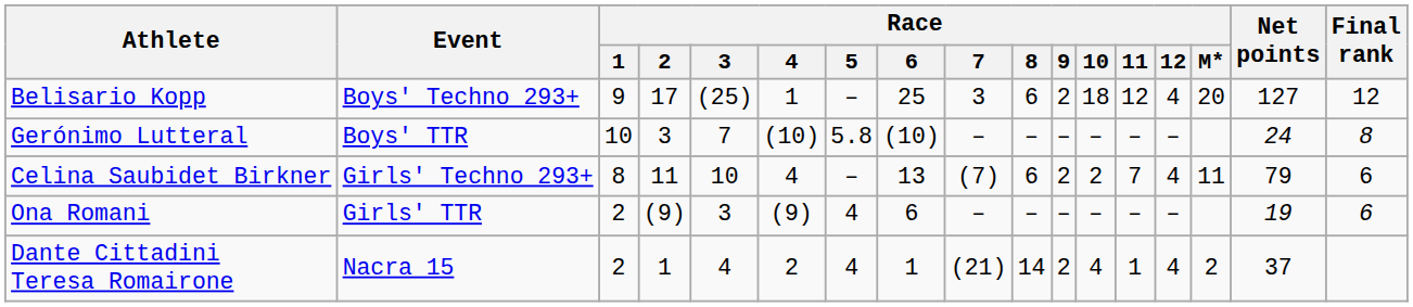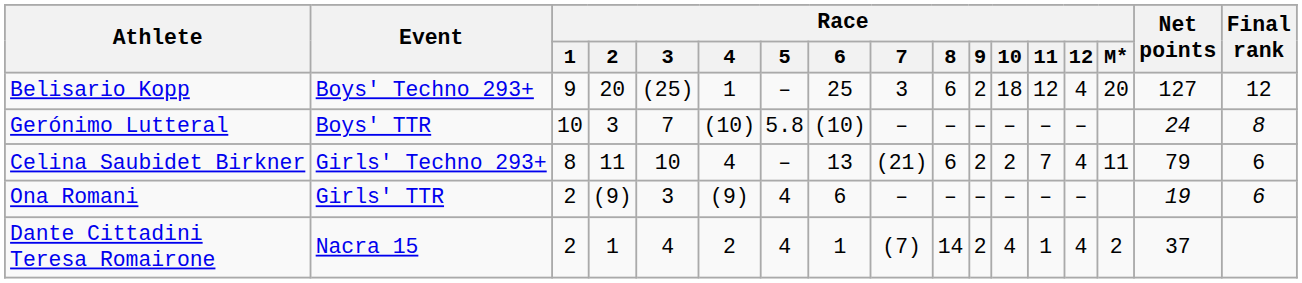 <table class="wikitable" style="font-size:90%">
 <tr>
 <th rowspan=2>Athlete</th>
 <th rowspan=2>Event</th>
 <th colspan=13>Race</th>
 <th rowspan=2>Net<br>points</th>
 <th rowspan=2>Final <br>rank</th>
 </tr>
 <tr style="font-size:95%">
 <th>1</th>
 <th>2</th>
 <th>3</th>
 <th>4</th>
 <th>5</th>
 <th>6</th>
 <th>7</th>
 <th>8</th>
 <th>9</th>
 <th>10</th>
 <th>11</th>
 <th>12</th>
 <th>M*</th>
 </tr>
 <tr align=center>
 <td align=left><a href='#'>Belisario Kopp</a></td>
 <td align=left><a href='#'>Boys' Techno 293+</a></td>
 <td>9</td>
-<td>17</td>
+<td>20</td>
 <td>(25)</td>
 <td>1</td>
 <td>–</td>
 <td>25</td>
 <td>3</td>
 <td>6</td>
 <td>2</td>
 <td>18</td>
 <td>12</td>
 <td>4</td>
 <td>20</td>
 <td>127</td>
 <td>12</td>
 </tr>
 <tr align=center>
 <td align=left><a href='#'>Gerónimo Lutteral</a></td>
 <td align=left><a href='#'>Boys' TTR</a></td>
 <td>10</td>
 <td>3</td>
 <td>7</td>
 <td>(10)</td>
 <td>5.8</td>
 <td>(10)</td>
 <td>–</td>
 <td>–</td>
 <td>–</td>
 <td>–</td>
 <td>–</td>
 <td>–</td>
 <td></td>
 <td><em>24</em></td>
 <td><em>8</em></td>
 </tr>
 <tr align=center>
 <td align=left><a href='#'>Celina Saubidet Birkner</a></td>
 <td align=left><a href='#'>Girls' Techno 293+</a></td>
 <td>8</td>
 <td>11</td>
 <td>10</td>
 <td>4</td>
 <td>–</td>
 <td>13</td>
-<td>(7)</td>
+<td>(21)</td>
 <td>6</td>
 <td>2</td>
 <td>2</td>
 <td>7</td>
 <td>4</td>
 <td>11</td>
 <td>79</td>
 <td>6</td>
 </tr>
 <tr align=center>
 <td align=left><a href='#'>Ona Romani</a></td>
 <td align=left><a href='#'>Girls' TTR</a></td>
 <td>2</td>
 <td>(9)</td>
 <td>3</td>
 <td>(9)</td>
 <td>4</td>
 <td>6</td>
 <td>–</td>
 <td>–</td>
 <td>–</td>
 <td>–</td>
 <td>–</td>
 <td>–</td>
 <td></td>
 <td><em>19</em></td>
 <td><em>6</em></td>
 </tr>
 <tr align=center>
 <td align=left><a href='#'>Dante Cittadini</a><br><a href='#'>Teresa Romairone</a></td>
 <td align=left><a href='#'>Nacra 15</a></td>
 <td>2</td>
 <td>1</td>
 <td>4</td>
 <td>2</td>
 <td>4</td>
 <td>1</td>
-<td>(21)</td>
+<td>(7)</td>
 <td>14</td>
 <td>2</td>
 <td>4</td>
 <td>1</td>
 <td>4</td>
 <td>2</td>
 <td>37</td>
 <td></td>
 </tr>
 </table>
